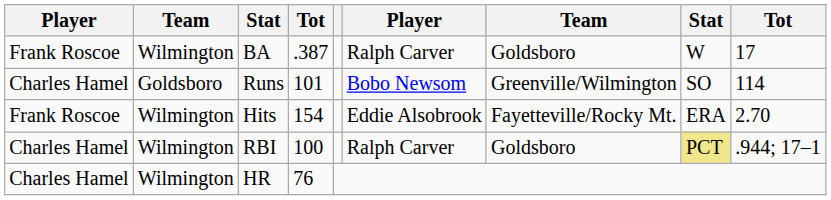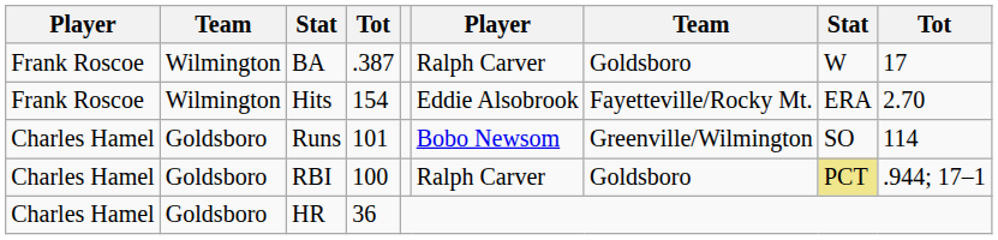 <table class="wikitable">
 <tr>
 <th>Player</th>
 <th>Team</th>
 <th>Stat</th>
 <th>Tot</th>
 <th></th>
 <th>Player</th>
 <th>Team</th>
 <th>Stat</th>
 <th>Tot</th>
 </tr>
 <tr>
 <td>Frank Roscoe</td>
 <td>Wilmington</td>
 <td>BA</td>
 <td>.387</td>
 <td></td>
 <td>Ralph Carver</td>
 <td>Goldsboro</td>
 <td>W</td>
 <td>17</td>
 </tr>
 <tr>
-<td>Charles Hamel</td>
-<td>Goldsboro</td>
-<td>Runs</td>
-<td>101</td>
-<td></td>
-<td><a href='#'>Bobo Newsom</a></td>
-<td>Greenville/Wilmington</td>
-<td>SO</td>
-<td>114</td>
-</tr>
-<tr>
 <td>Frank Roscoe</td>
 <td>Wilmington</td>
 <td>Hits</td>
 <td>154</td>
 <td></td>
 <td>Eddie Alsobrook</td>
 <td>Fayetteville/Rocky Mt.</td>
 <td>ERA</td>
 <td>2.70</td>
 </tr>
 <tr>
 <td>Charles Hamel</td>
-<td>Wilmington</td>
+<td>Goldsboro</td>
+<td>Runs</td>
+<td>101</td>
+<td></td>
+<td><a href='#'>Bobo Newsom</a></td>
+<td>Greenville/Wilmington</td>
+<td>SO</td>
+<td>114</td>
+</tr>
+<tr>
+<td>Charles Hamel</td>
+<td>Goldsboro</td>
 <td>RBI</td>
 <td>100</td>
 <td></td>
 <td>Ralph Carver</td>
 <td>Goldsboro</td>
 <td style="background: khaki;">PCT</td>
 <td>.944; 17–1</td>
 </tr>
 <tr>
 <td>Charles Hamel</td>
-<td>Wilmington</td>
+<td>Goldsboro</td>
 <td>HR</td>
-<td>76</td>
+<td>36</td>
 </tr>
 </table>
